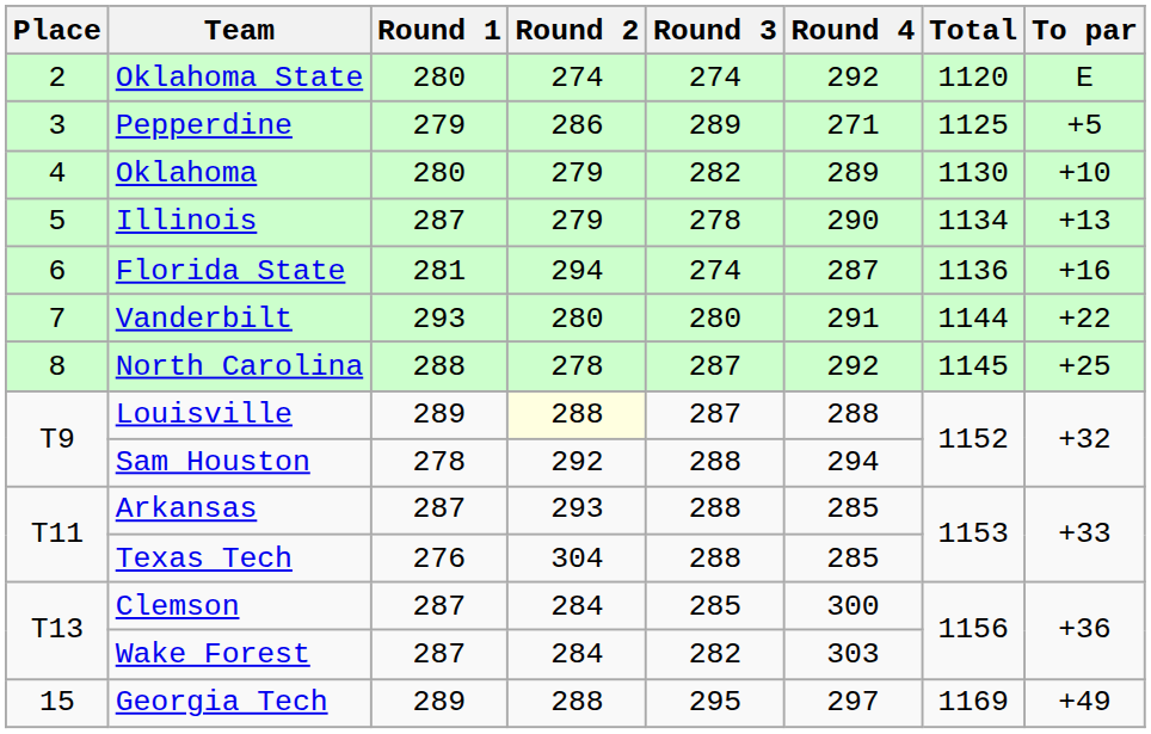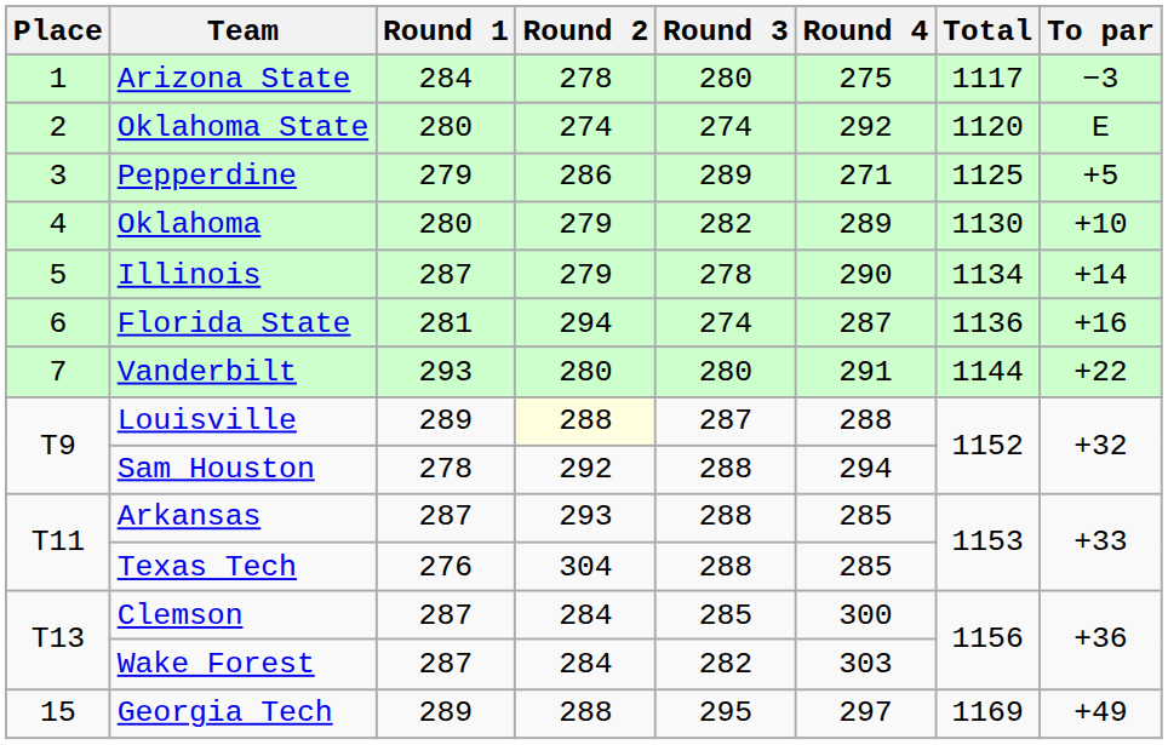 <table class="wikitable" style="text-align:center">
 <tr>
 <th>Place</th>
 <th>Team</th>
 <th>Round 1</th>
 <th>Round 2</th>
 <th>Round 3</th>
 <th>Round 4</th>
 <th>Total</th>
 <th>To par</th>
+</tr>
+<tr style="background:#ccffcc;">
+<td>1</td>
+<td align=left><a href='#'>Arizona State</a></td>
+<td>284</td>
+<td>278</td>
+<td>280</td>
+<td>275</td>
+<td>1117</td>
+<td>−3</td>
 </tr>
 <tr style="background:#ccffcc;">
 <td>2</td>
 <td align=left><a href='#'>Oklahoma State</a></td>
 <td>280</td>
 <td>274</td>
 <td>274</td>
 <td>292</td>
 <td>1120</td>
 <td>E</td>
 </tr>
 <tr style="background:#ccffcc;">
 <td>3</td>
 <td align=left><a href='#'>Pepperdine</a></td>
 <td>279</td>
 <td>286</td>
 <td>289</td>
 <td>271</td>
 <td>1125</td>
 <td>+5</td>
 </tr>
 <tr style="background:#ccffcc;">
 <td>4</td>
 <td align=left><a href='#'>Oklahoma</a></td>
 <td>280</td>
 <td>279</td>
 <td>282</td>
 <td>289</td>
 <td>1130</td>
 <td>+10</td>
 </tr>
 <tr style="background:#ccffcc;">
 <td>5</td>
 <td align=left><a href='#'>Illinois</a></td>
 <td>287</td>
 <td>279</td>
 <td>278</td>
 <td>290</td>
 <td>1134</td>
-<td>+13</td>
+<td>+14</td>
 </tr>
 <tr style="background:#ccffcc;">
 <td>6</td>
 <td align=left><a href='#'>Florida State</a></td>
 <td>281</td>
 <td>294</td>
 <td>274</td>
 <td>287</td>
 <td>1136</td>
 <td>+16</td>
 </tr>
 <tr style="background:#ccffcc;">
 <td>7</td>
 <td align=left><a href='#'>Vanderbilt</a></td>
 <td>293</td>
 <td>280</td>
 <td>280</td>
 <td>291</td>
 <td>1144</td>
 <td>+22</td>
-</tr>
-<tr style="background:#ccffcc;">
-<td>8</td>
-<td align=left><a href='#'>North Carolina</a></td>
-<td>288</td>
-<td>278</td>
-<td>287</td>
-<td>292</td>
-<td>1145</td>
-<td>+25</td>
 </tr>
 <tr>
 <td rowspan=2>T9</td>
 <td align=left><a href='#'>Louisville</a></td>
 <td>289</td>
 <td style="background: lightyellow;">288</td>
 <td>287</td>
 <td>288</td>
 <td rowspan=2>1152</td>
 <td rowspan=2>+32</td>
 </tr>
 <tr>
 <td align=left><a href='#'>Sam Houston</a></td>
 <td>278</td>
 <td>292</td>
 <td>288</td>
 <td>294</td>
 </tr>
 <tr>
 <td rowspan=2>T11</td>
 <td align=left><a href='#'>Arkansas</a></td>
 <td>287</td>
 <td>293</td>
 <td>288</td>
 <td>285</td>
 <td rowspan=2>1153</td>
 <td rowspan=2>+33</td>
 </tr>
 <tr>
 <td align=left><a href='#'>Texas Tech</a></td>
 <td>276</td>
 <td>304</td>
 <td>288</td>
 <td>285</td>
 </tr>
 <tr>
 <td rowspan=2>T13</td>
 <td align=left><a href='#'>Clemson</a></td>
 <td>287</td>
 <td>284</td>
 <td>285</td>
 <td>300</td>
 <td rowspan=2>1156</td>
 <td rowspan=2>+36</td>
 </tr>
 <tr>
 <td align=left><a href='#'>Wake Forest</a></td>
 <td>287</td>
 <td>284</td>
 <td>282</td>
 <td>303</td>
 </tr>
 <tr>
 <td>15</td>
 <td align=left><a href='#'>Georgia Tech</a></td>
 <td>289</td>
 <td>288</td>
 <td>295</td>
 <td>297</td>
 <td>1169</td>
 <td>+49</td>
 </tr>
 </table>
